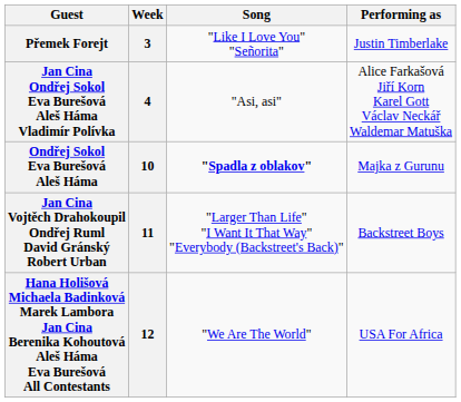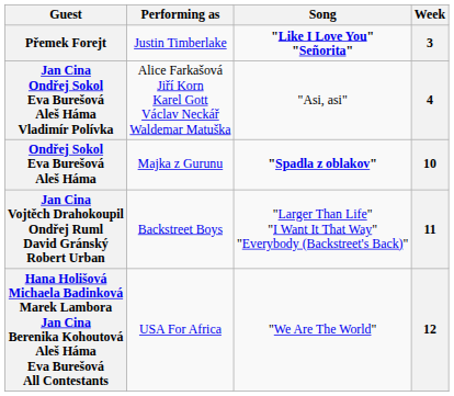 <table class="wikitable"; style=text-align:center>
 <tr>
 <th>Guest</th>
+<th>Performing as</th>
+<th>Song</th>
 <th>Week</th>
-<th>Song</th>
-<th>Performing as</th>
 </tr>
 <tr>
 <th>Přemek Forejt</th>
+<td><a href='#'>Justin Timberlake</a></td>
+<td><strong>"<a href='#'>Like I Love You</a>"<br>"<a href='#'>Señorita</a>"</strong></td>
 <th>3</th>
-<td>"<a href='#'>Like I Love You</a>"<br>"<a href='#'>Señorita</a>"</td>
-<td><a href='#'>Justin Timberlake</a></td>
 </tr>
 <tr>
 <th><a href='#'>Jan Cina</a><br><a href='#'>Ondřej Sokol</a><br>Eva Burešová<br>Aleš Háma<br>Vladimír Polívka</th>
+<td>Alice Farkašová<br><a href='#'>Jiří Korn</a><br><a href='#'>Karel Gott</a><br><a href='#'>Václav Neckář</a><br><a href='#'>Waldemar Matuška</a></td>
+<td>"Asi, asi"</td>
 <th>4</th>
-<td>"Asi, asi"</td>
-<td>Alice Farkašová<br><a href='#'>Jiří Korn</a><br><a href='#'>Karel Gott</a><br><a href='#'>Václav Neckář</a><br><a href='#'>Waldemar Matuška</a></td>
 </tr>
 <tr>
 <th><a href='#'>Ondřej Sokol</a><br>Eva Burešová<br>Aleš Háma</th>
+<td><a href='#'>Majka z Gurunu</a></td>
+<td><strong>"<a href='#'>Spadla z oblakov</a>"</strong></td>
 <th>10</th>
-<td><strong>"<a href='#'>Spadla z oblakov</a>"</strong></td>
-<td><a href='#'>Majka z Gurunu</a></td>
 </tr>
 <tr>
 <th><a href='#'>Jan Cina</a><br>Vojtěch Drahokoupil<br>Ondřej Ruml<br>David Gránský<br>Robert Urban</th>
+<td><a href='#'>Backstreet Boys</a></td>
+<td>"<a href='#'>Larger Than Life</a>"<br>"<a href='#'>I Want It That Way</a>"<br>"<a href='#'>Everybody (Backstreet's Back)</a>"</td>
 <th>11</th>
-<td>"<a href='#'>Larger Than Life</a>"<br>"<a href='#'>I Want It That Way</a>"<br>"<a href='#'>Everybody (Backstreet's Back)</a>"</td>
-<td><a href='#'>Backstreet Boys</a></td>
 </tr>
 <tr>
 <th><a href='#'>Hana Holišová</a><br><a href='#'>Michaela Badinková</a><br>Marek Lambora<br><a href='#'>Jan Cina</a><br>Berenika Kohoutová<br>Aleš Háma<br>Eva Burešová<br>All Contestants</th>
+<td><a href='#'>USA For Africa</a></td>
+<td>"<a href='#'>We Are The World</a>"</td>
 <th>12</th>
-<td>"<a href='#'>We Are The World</a>"</td>
-<td><a href='#'>USA For Africa</a></td>
 </tr>
 </table>
